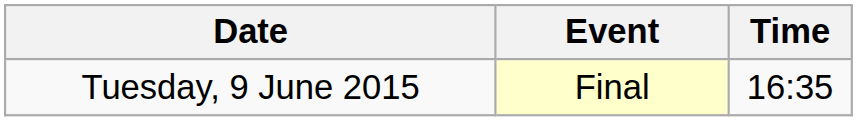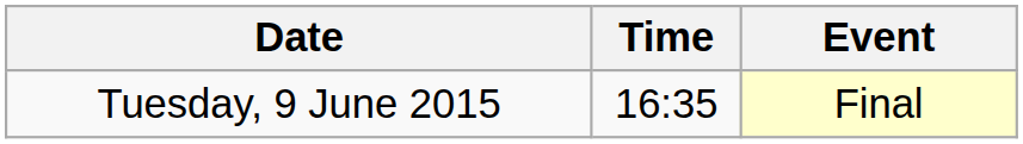 <table class = "wikitable" style="text-align:center;">
 <tr>
 <th width=220>Date</th>
+<th width=50>Time</th>
 <th width=100>Event</th>
-<th width=50>Time</th>
 </tr>
 <tr>
 <td>Tuesday, 9 June 2015</td>
+<td>16:35</td>
 <td bgcolor=ffffcc>Final</td>
-<td>16:35</td>
 </tr>
 </table>
